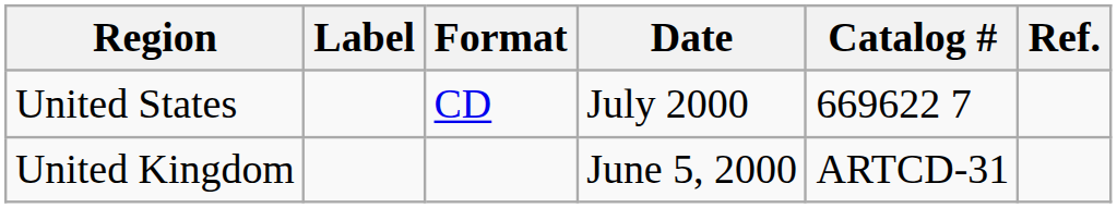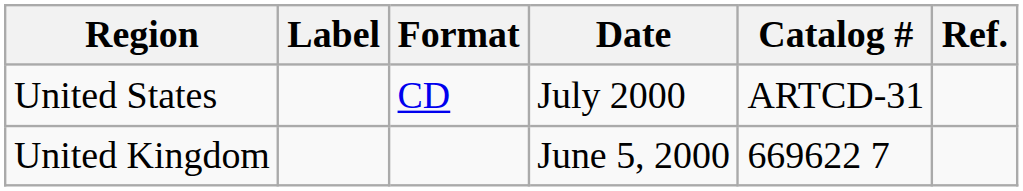 <table class="wikitable">
 <tr>
 <th>Region</th>
 <th>Label</th>
 <th>Format</th>
 <th>Date</th>
 <th>Catalog #</th>
 <th>Ref.</th>
 </tr>
 <tr>
 <td>United States</td>
 <td></td>
 <td><a href='#'>CD</a></td>
 <td>July 2000</td>
-<td>669622 7</td>
+<td>ARTCD-31</td>
 <td></td>
 </tr>
 <tr>
 <td>United Kingdom</td>
 <td></td>
 <td></td>
 <td>June 5, 2000</td>
-<td>ARTCD-31</td>
+<td>669622 7</td>
 <td></td>
 </tr>
 </table>
